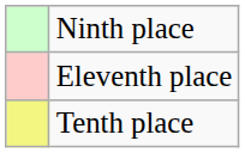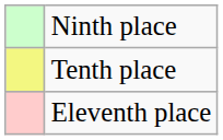 <table class="wikitable">
 <tr>
 <td style="background: #ccffcc;">    </td>
 <td>Ninth place</td>
 </tr>
 <tr>
+<td style="background: #F3F781;">    </td>
+<td>Tenth place</td>
+</tr>
+<tr>
 <td style="background: #ffcccc;">    </td>
 <td>Eleventh place</td>
 </tr>
-<tr>
-<td style="background: #F3F781;">    </td>
-<td>Tenth place</td>
-</tr>
 </table>
